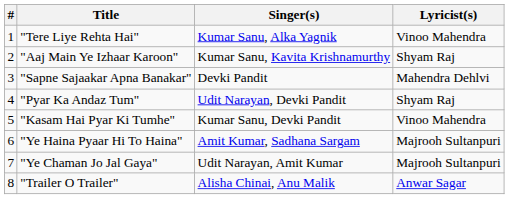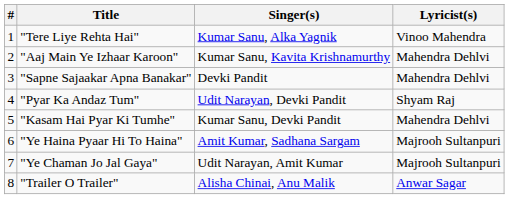 <table class="wikitable">
 <tr>
 <th>#</th>
 <th>Title</th>
 <th>Singer(s)</th>
 <th>Lyricist(s)</th>
 </tr>
 <tr>
 <td>1</td>
 <td>"Tere Liye Rehta Hai"</td>
 <td><a href='#'>Kumar Sanu</a>, <a href='#'>Alka Yagnik</a></td>
 <td>Vinoo Mahendra</td>
 </tr>
 <tr>
 <td>2</td>
 <td>"Aaj Main Ye Izhaar Karoon"</td>
 <td>Kumar Sanu, <a href='#'>Kavita Krishnamurthy</a></td>
-<td>Shyam Raj</td>
+<td>Mahendra Dehlvi</td>
 </tr>
 <tr>
 <td>3</td>
 <td>"Sapne Sajaakar Apna Banakar"</td>
 <td>Devki Pandit</td>
 <td>Mahendra Dehlvi</td>
 </tr>
 <tr>
 <td>4</td>
 <td>"Pyar Ka Andaz Tum"</td>
 <td><a href='#'>Udit Narayan</a>, Devki Pandit</td>
 <td>Shyam Raj</td>
 </tr>
 <tr>
 <td>5</td>
 <td>"Kasam Hai Pyar Ki Tumhe"</td>
 <td>Kumar Sanu, Devki Pandit</td>
-<td>Vinoo Mahendra</td>
+<td>Mahendra Dehlvi</td>
 </tr>
 <tr>
 <td>6</td>
 <td>"Ye Haina Pyaar Hi To Haina"</td>
 <td><a href='#'>Amit Kumar</a>, <a href='#'>Sadhana Sargam</a></td>
 <td>Majrooh Sultanpuri</td>
 </tr>
 <tr>
 <td>7</td>
 <td>"Ye Chaman Jo Jal Gaya"</td>
 <td>Udit Narayan, Amit Kumar</td>
 <td>Majrooh Sultanpuri</td>
 </tr>
 <tr>
 <td>8</td>
 <td>"Trailer O Trailer"</td>
 <td><a href='#'>Alisha Chinai</a>, <a href='#'>Anu Malik</a></td>
 <td><a href='#'>Anwar Sagar</a></td>
 </tr>
 </table>
